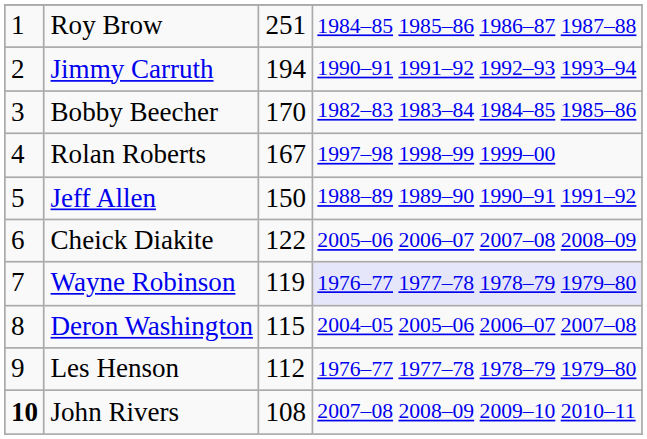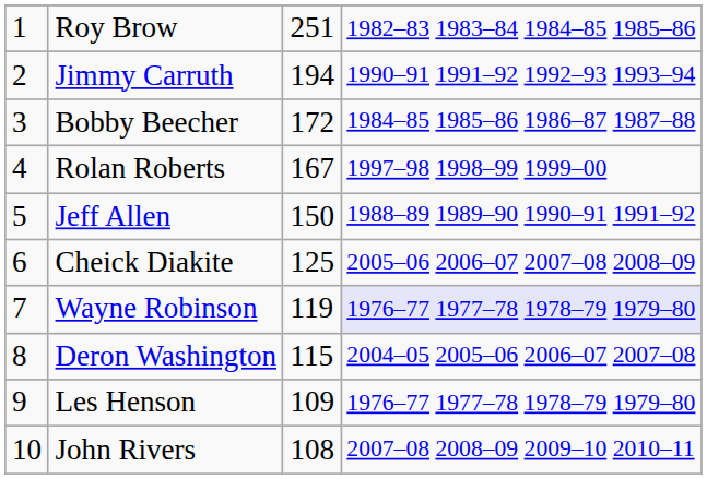 <table class="wikitable">
 <tr>
 </tr>
 <tr>
 <td>1</td>
 <td>Roy Brow</td>
 <td>251</td>
-<td style="font-size:80%;"><a href='#'>1984–85</a> <a href='#'>1985–86</a> <a href='#'>1986–87</a> <a href='#'>1987–88</a></td>
+<td style="font-size:80%;"><a href='#'>1982–83</a> <a href='#'>1983–84</a> <a href='#'>1984–85</a> <a href='#'>1985–86</a></td>
 </tr>
 <tr>
 <td>2</td>
 <td><a href='#'>Jimmy Carruth</a></td>
 <td>194</td>
 <td style="font-size:80%;"><a href='#'>1990–91</a> <a href='#'>1991–92</a> <a href='#'>1992–93</a> <a href='#'>1993–94</a></td>
 </tr>
 <tr>
 <td>3</td>
 <td>Bobby Beecher</td>
-<td>170</td>
-<td style="font-size:80%;"><a href='#'>1982–83</a> <a href='#'>1983–84</a> <a href='#'>1984–85</a> <a href='#'>1985–86</a></td>
+<td>172</td>
+<td style="font-size:80%;"><a href='#'>1984–85</a> <a href='#'>1985–86</a> <a href='#'>1986–87</a> <a href='#'>1987–88</a></td>
 </tr>
 <tr>
 <td>4</td>
 <td>Rolan Roberts</td>
 <td>167</td>
 <td style="font-size:80%;"><a href='#'>1997–98</a> <a href='#'>1998–99</a> <a href='#'>1999–00</a></td>
 </tr>
 <tr>
 <td>5</td>
 <td><a href='#'>Jeff Allen</a></td>
 <td>150</td>
 <td style="font-size:80%;"><a href='#'>1988–89</a> <a href='#'>1989–90</a> <a href='#'>1990–91</a> <a href='#'>1991–92</a></td>
 </tr>
 <tr>
 <td>6</td>
 <td>Cheick Diakite</td>
-<td>122</td>
+<td>125</td>
 <td style="font-size:80%;"><a href='#'>2005–06</a> <a href='#'>2006–07</a> <a href='#'>2007–08</a> <a href='#'>2008–09</a></td>
 </tr>
 <tr>
 <td>7</td>
 <td><a href='#'>Wayne Robinson</a></td>
 <td>119</td>
 <td style="background: lavender; font-size:80%;"><a href='#'>1976–77</a> <a href='#'>1977–78</a> <a href='#'>1978–79</a> <a href='#'>1979–80</a></td>
 </tr>
 <tr>
 <td>8</td>
 <td><a href='#'>Deron Washington</a></td>
 <td>115</td>
 <td style="font-size:80%;"><a href='#'>2004–05</a> <a href='#'>2005–06</a> <a href='#'>2006–07</a> <a href='#'>2007–08</a></td>
 </tr>
 <tr>
 <td>9</td>
 <td>Les Henson</td>
-<td>112</td>
+<td>109</td>
 <td style="font-size:80%;"><a href='#'>1976–77</a> <a href='#'>1977–78</a> <a href='#'>1978–79</a> <a href='#'>1979–80</a></td>
 </tr>
 <tr>
-<td><strong>10</strong></td>
+<td>10</td>
 <td>John Rivers</td>
 <td>108</td>
 <td style="font-size:80%;"><a href='#'>2007–08</a> <a href='#'>2008–09</a> <a href='#'>2009–10</a> <a href='#'>2010–11</a></td>
 </tr>
 </table>
